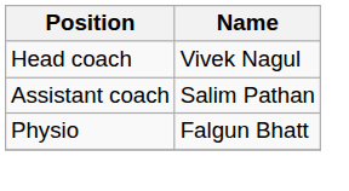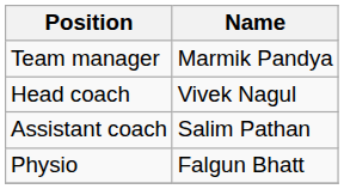 <table class="wikitable">
 <tr>
 <th>Position</th>
 <th>Name</th>
+</tr>
+<tr>
+<td>Team manager</td>
+<td> Marmik Pandya</td>
 </tr>
 <tr>
 <td>Head coach</td>
 <td> Vivek Nagul</td>
 </tr>
 <tr>
 <td>Assistant coach</td>
 <td> Salim Pathan</td>
 </tr>
 <tr>
 <td>Physio</td>
 <td> Falgun Bhatt</td>
 </tr>
 <tr>
 </tr>
 </table>
